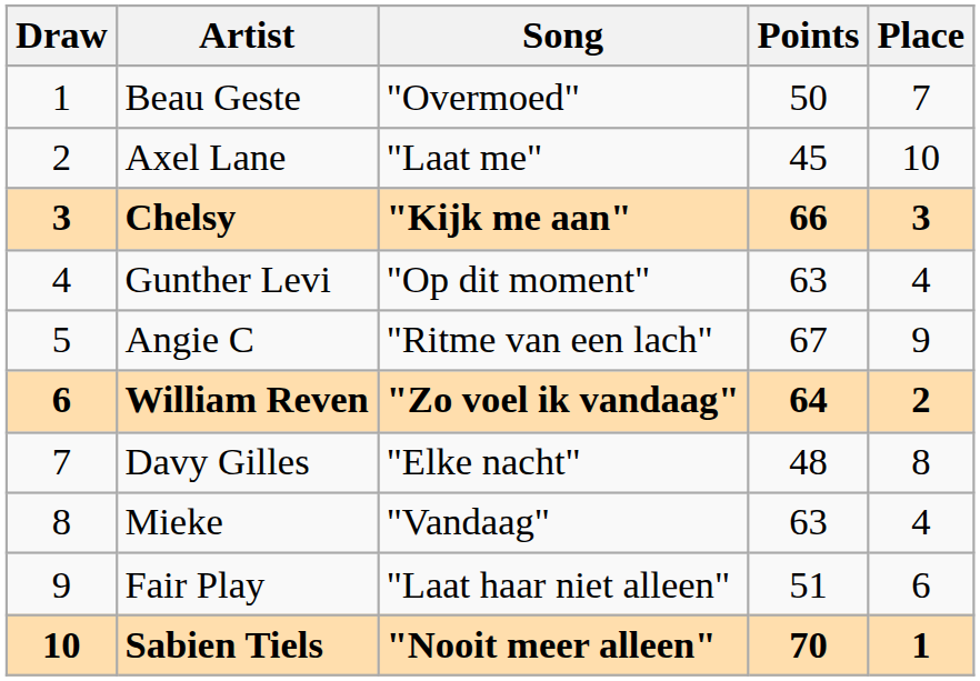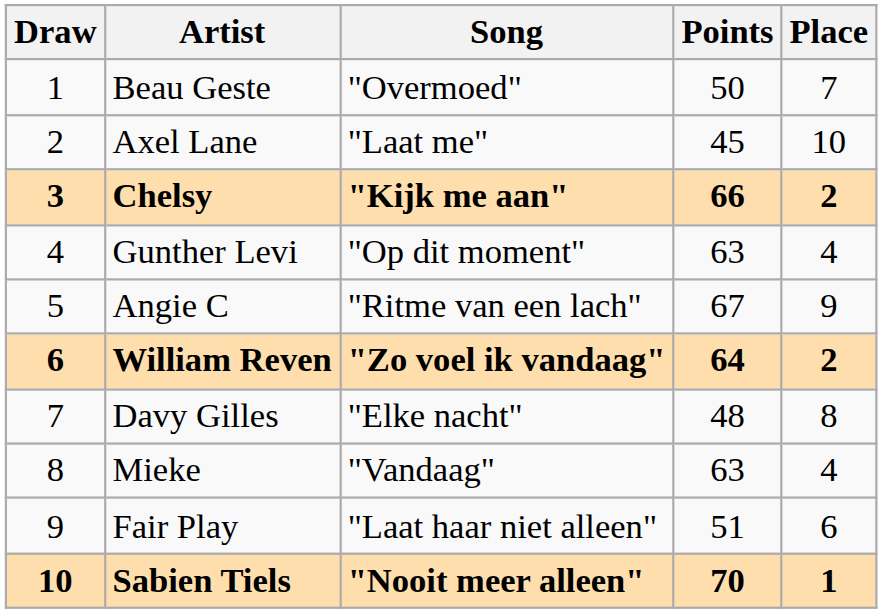 <table class="sortable wikitable" style="margin: 1em auto 1em auto; text-align:center">
 <tr>
 <th>Draw</th>
 <th>Artist</th>
 <th>Song</th>
 <th>Points</th>
 <th>Place</th>
 </tr>
 <tr>
 <td>1</td>
 <td align="left">Beau Geste</td>
 <td align="left">"Overmoed"</td>
 <td>50</td>
 <td>7</td>
 </tr>
 <tr>
 <td>2</td>
 <td align="left">Axel Lane</td>
 <td align="left">"Laat me"</td>
 <td>45</td>
 <td>10</td>
 </tr>
 <tr style="font-weight:bold; background:navajowhite;">
 <td>3</td>
 <td align="left">Chelsy</td>
 <td align="left">"Kijk me aan"</td>
 <td>66</td>
-<td>3</td>
+<td>2</td>
 </tr>
 <tr>
 <td>4</td>
 <td align="left">Gunther Levi</td>
 <td align="left">"Op dit moment"</td>
 <td>63</td>
 <td>4</td>
 </tr>
 <tr>
 <td>5</td>
 <td align="left">Angie C</td>
 <td align="left">"Ritme van een lach"</td>
 <td>67</td>
 <td>9</td>
 </tr>
 <tr style="font-weight:bold; background:navajowhite;">
 <td>6</td>
 <td align="left">William Reven</td>
 <td align="left">"Zo voel ik vandaag"</td>
 <td>64</td>
 <td>2</td>
 </tr>
 <tr>
 <td>7</td>
 <td align="left">Davy Gilles</td>
 <td align="left">"Elke nacht"</td>
 <td>48</td>
 <td>8</td>
 </tr>
 <tr>
 <td>8</td>
 <td align="left">Mieke</td>
 <td align="left">"Vandaag"</td>
 <td>63</td>
 <td>4</td>
 </tr>
 <tr>
 <td>9</td>
 <td align="left">Fair Play</td>
 <td align="left">"Laat haar niet alleen"</td>
 <td>51</td>
 <td>6</td>
 </tr>
 <tr style="font-weight:bold; background:navajowhite;">
 <td>10</td>
 <td align="left">Sabien Tiels</td>
 <td align="left">"Nooit meer alleen"</td>
 <td>70</td>
 <td>1</td>
 </tr>
 </table>
